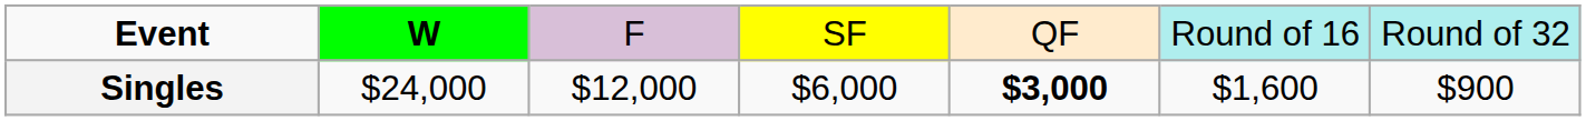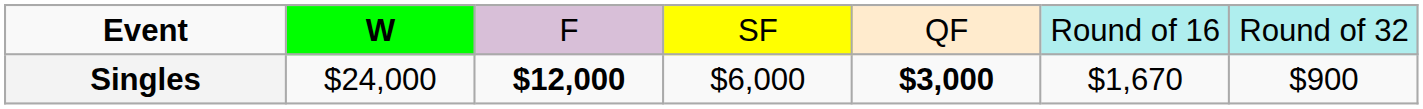 <table class=wikitable style=font-size:95%;text-align:center>
 <tr>
 <td style="width:130px"><strong>Event</strong></td>
 <td style="width:85px; background:lime"><strong>W</strong></td>
 <td style="width:85px; background:thistle">F</td>
 <td style="width:85px; background:#ffff00">SF</td>
 <td style="width:85px; background:#ffebcd">QF</td>
 <td style="width:85px; background:#afeeee">Round of 16</td>
 <td style="width:85px; background:#afeeee">Round of 32</td>
 </tr>
 <tr>
 <th style=background:#f3f3f3>Singles </th>
 <td>$24,000</td>
-<td>$12,000</td>
+<td><strong>$12,000</strong></td>
 <td>$6,000</td>
 <td><strong>$3,000</strong></td>
-<td>$1,600</td>
+<td>$1,670</td>
 <td>$900</td>
 </tr>
 </table>
